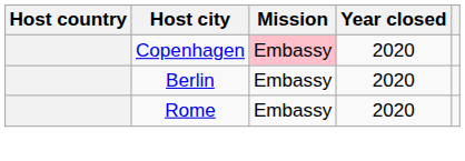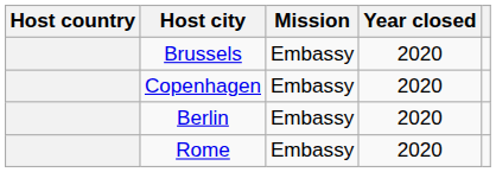 <table class="wikitable plainrowheaders" style="text-align:center;">
 <tr>
 <th scope="col">Host country</th>
 <th scope="col">Host city</th>
 <th scope="col">Mission</th>
 <th scope="col">Year closed</th>
 <th scope="col"></th>
 </tr>
 <tr>
 <th scope="row"></th>
+<td><a href='#'>Brussels</a></td>
+<td>Embassy</td>
+<td>2020</td>
+<td></td>
+</tr>
+<tr>
+<th scope="row"></th>
 <td><a href='#'>Copenhagen</a></td>
-<td style="background: pink;">Embassy</td>
+<td>Embassy</td>
 <td>2020</td>
 <td></td>
 </tr>
 <tr>
 <th scope="row"></th>
 <td><a href='#'>Berlin</a></td>
 <td>Embassy</td>
 <td>2020</td>
 <td></td>
 </tr>
 <tr>
 <th scope="row"></th>
 <td><a href='#'>Rome</a></td>
 <td>Embassy</td>
 <td>2020</td>
 <td></td>
 </tr>
 </table>
